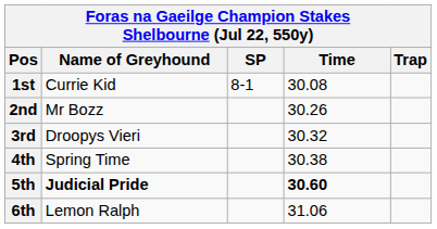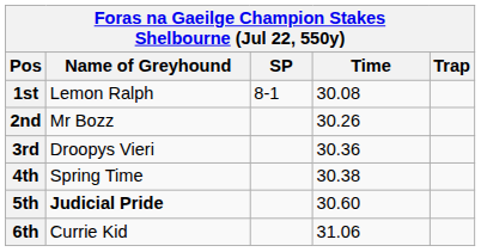 <table class="wikitable">
 <tr>
 <th colspan="6"><a href='#'>Foras na Gaeilge Champion Stakes</a><br> <a href='#'>Shelbourne</a> (Jul 22, 550y)</th>
 </tr>
 <tr>
 <th width=30>Pos</th>
 <th width=180>Name of Greyhound</th>
 <th width=50>SP</th>
 <th width=100>Time</th>
 <th width=30>Trap</th>
 </tr>
 <tr>
 <th>1st</th>
-<td>Currie Kid</td>
+<td>Lemon Ralph </td>
 <td>8-1</td>
 <td>30.08</td>
 <td></td>
 </tr>
 <tr>
 <th>2nd</th>
 <td>Mr Bozz</td>
 <td></td>
 <td>30.26</td>
 <td></td>
 </tr>
 <tr>
 <th>3rd</th>
 <td>Droopys Vieri</td>
 <td></td>
-<td>30.32</td>
+<td>30.36</td>
 <td></td>
 </tr>
 <tr>
 <th>4th</th>
 <td>Spring Time</td>
 <td></td>
 <td>30.38</td>
 <td></td>
 </tr>
 <tr>
 <th>5th</th>
 <td><strong>Judicial Pride</strong></td>
 <td></td>
-<td><strong>30.60</strong></td>
+<td>30.60</td>
 <td></td>
 </tr>
 <tr>
 <th>6th</th>
-<td>Lemon Ralph </td>
+<td>Currie Kid</td>
 <td></td>
 <td>31.06</td>
 <td></td>
 </tr>
 </table>
